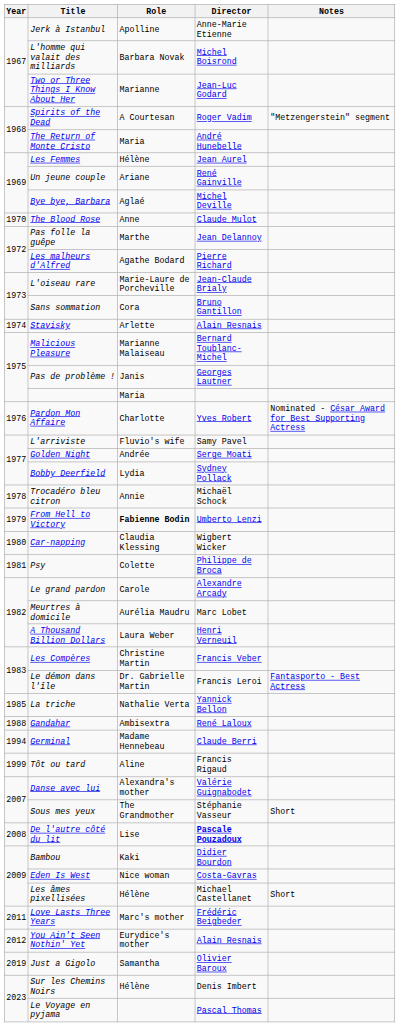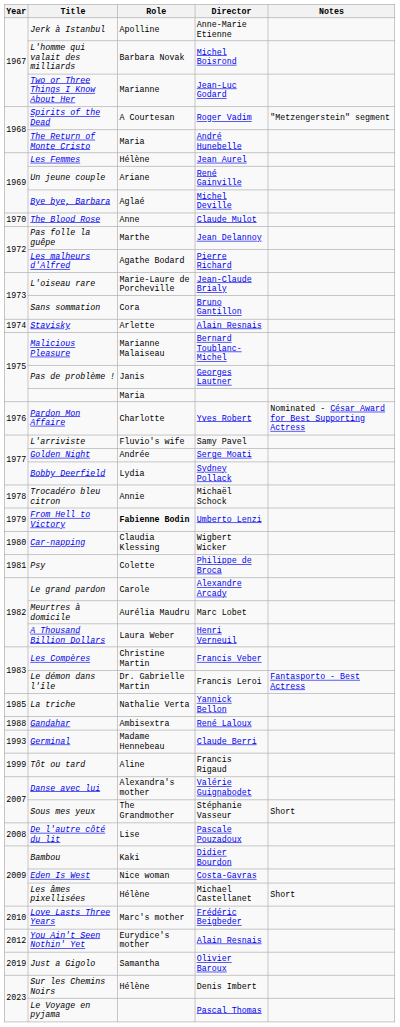 <table class="wikitable sortable">
 <tr>
 <th>Year</th>
 <th>Title</th>
 <th>Role</th>
 <th>Director</th>
 <th class="unsortable">Notes</th>
 </tr>
 <tr>
 <td rowspan=3>1967</td>
 <td><em>Jerk à Istanbul</em></td>
 <td>Apolline</td>
 <td>Anne-Marie Etienne</td>
 <td></td>
 </tr>
 <tr>
 <td><em>L'homme qui valait des milliards</em></td>
 <td>Barbara Novak</td>
 <td><a href='#'>Michel Boisrond</a></td>
 <td></td>
 </tr>
 <tr>
 <td><em><a href='#'>Two or Three Things I Know About Her</a></em></td>
 <td>Marianne</td>
 <td><a href='#'>Jean-Luc Godard</a></td>
 <td></td>
 </tr>
 <tr>
 <td rowspan=2>1968</td>
 <td><em><a href='#'>Spirits of the Dead</a></em></td>
 <td>A Courtesan</td>
 <td><a href='#'>Roger Vadim</a></td>
 <td>"Metzengerstein" segment</td>
 </tr>
 <tr>
 <td><em><a href='#'>The Return of Monte Cristo</a></em></td>
 <td>Maria</td>
 <td><a href='#'>André Hunebelle</a></td>
 <td></td>
 </tr>
 <tr>
 <td rowspan=3>1969</td>
 <td><em><a href='#'>Les Femmes</a></em></td>
 <td>Hélène</td>
 <td><a href='#'>Jean Aurel</a></td>
 <td></td>
 </tr>
 <tr>
 <td><em>Un jeune couple</em></td>
 <td>Ariane</td>
 <td><a href='#'>René Gainville</a></td>
 <td></td>
 </tr>
 <tr>
 <td><em><a href='#'>Bye bye, Barbara</a></em></td>
 <td>Aglaé</td>
 <td><a href='#'>Michel Deville</a></td>
 <td></td>
 </tr>
 <tr>
 <td>1970</td>
 <td><em><a href='#'>The Blood Rose</a></em></td>
 <td>Anne</td>
 <td><a href='#'>Claude Mulot</a></td>
 <td></td>
 </tr>
 <tr>
 <td rowspan=2>1972</td>
 <td><em>Pas folle la guêpe</em></td>
 <td>Marthe</td>
 <td><a href='#'>Jean Delannoy</a></td>
 <td></td>
 </tr>
 <tr>
 <td><em><a href='#'>Les malheurs d'Alfred</a></em></td>
 <td>Agathe Bodard</td>
 <td><a href='#'>Pierre Richard</a></td>
 <td></td>
 </tr>
 <tr>
 <td rowspan=2>1973</td>
 <td><em>L'oiseau rare</em></td>
 <td>Marie-Laure de Porcheville</td>
 <td><a href='#'>Jean-Claude Brialy</a></td>
 <td></td>
 </tr>
 <tr>
 <td><em>Sans sommation</em></td>
 <td>Cora</td>
 <td><a href='#'>Bruno Gantillon</a></td>
 <td></td>
 </tr>
 <tr>
 <td>1974</td>
 <td><em><a href='#'>Stavisky</a></em></td>
 <td>Arlette</td>
 <td><a href='#'>Alain Resnais</a></td>
 <td></td>
 </tr>
 <tr>
 <td rowspan=3>1975</td>
 <td><em><a href='#'>Malicious Pleasure</a></em></td>
 <td>Marianne Malaiseau</td>
 <td><a href='#'>Bernard Toublanc-Michel</a></td>
 <td></td>
 </tr>
 <tr>
 <td><em>Pas de problème !</em></td>
 <td>Janis</td>
 <td><a href='#'>Georges Lautner</a></td>
 <td></td>
 </tr>
 <tr>
 <td><em></em></td>
 <td>Maria</td>
 <td></td>
 <td></td>
 </tr>
 <tr>
 <td>1976</td>
 <td><em><a href='#'>Pardon Mon Affaire</a></em></td>
 <td>Charlotte</td>
 <td><a href='#'>Yves Robert</a></td>
 <td>Nominated - <a href='#'>César Award for Best Supporting Actress</a></td>
 </tr>
 <tr>
 <td rowspan=3>1977</td>
 <td><em>L'arriviste</em></td>
 <td>Fluvio's wife</td>
 <td>Samy Pavel</td>
 <td></td>
 </tr>
 <tr>
 <td><em><a href='#'>Golden Night</a></em></td>
 <td>Andrée</td>
 <td><a href='#'>Serge Moati</a></td>
 <td></td>
 </tr>
 <tr>
 <td><em><a href='#'>Bobby Deerfield</a></em></td>
 <td>Lydia</td>
 <td><a href='#'>Sydney Pollack</a></td>
 <td></td>
 </tr>
 <tr>
 <td>1978</td>
 <td><em>Trocadéro bleu citron</em></td>
 <td>Annie</td>
 <td>Michaël Schock</td>
 <td></td>
 </tr>
 <tr>
 <td>1979</td>
 <td><em><a href='#'>From Hell to Victory</a></em></td>
 <td><strong>Fabienne Bodin</strong></td>
 <td><a href='#'>Umberto Lenzi</a></td>
 <td></td>
 </tr>
 <tr>
 <td>1980</td>
 <td><em><a href='#'>Car-napping</a></em></td>
 <td>Claudia Klessing</td>
 <td>Wigbert Wicker</td>
 <td></td>
 </tr>
 <tr>
 <td>1981</td>
 <td><em>Psy</em></td>
 <td>Colette</td>
 <td><a href='#'>Philippe de Broca</a></td>
 <td></td>
 </tr>
 <tr>
 <td rowspan=3>1982</td>
 <td><em>Le grand pardon</em></td>
 <td>Carole</td>
 <td><a href='#'>Alexandre Arcady</a></td>
 <td></td>
 </tr>
 <tr>
 <td><em>Meurtres à domicile</em></td>
 <td>Aurélia Maudru</td>
 <td>Marc Lobet</td>
 <td></td>
 </tr>
 <tr>
 <td><em><a href='#'>A Thousand Billion Dollars</a></em></td>
 <td>Laura Weber</td>
 <td><a href='#'>Henri Verneuil</a></td>
 <td></td>
 </tr>
 <tr>
 <td rowspan=2>1983</td>
 <td><em><a href='#'>Les Compères</a></em></td>
 <td>Christine Martin</td>
 <td><a href='#'>Francis Veber</a></td>
 <td></td>
 </tr>
 <tr>
 <td><em>Le démon dans l'île</em></td>
 <td>Dr. Gabrielle Martin</td>
 <td>Francis Leroi</td>
 <td><a href='#'>Fantasporto - Best Actress</a></td>
 </tr>
 <tr>
 <td>1985</td>
 <td><em>La triche</em></td>
 <td>Nathalie Verta</td>
 <td><a href='#'>Yannick Bellon</a></td>
 <td></td>
 </tr>
 <tr>
 <td>1988</td>
 <td><em><a href='#'>Gandahar</a></em></td>
 <td>Ambisextra</td>
 <td><a href='#'>René Laloux</a></td>
 <td></td>
 </tr>
 <tr>
-<td>1994</td>
+<td>1993</td>
 <td><em><a href='#'>Germinal</a></em></td>
 <td>Madame Hennebeau</td>
 <td><a href='#'>Claude Berri</a></td>
 <td></td>
 </tr>
 <tr>
 <td>1999</td>
 <td><em>Tôt ou tard</em></td>
 <td>Aline</td>
 <td>Francis Rigaud</td>
 <td></td>
 </tr>
 <tr>
 <td rowspan=2>2007</td>
 <td><em><a href='#'>Danse avec lui</a></em></td>
 <td>Alexandra's mother</td>
 <td><a href='#'>Valérie Guignabodet</a></td>
 <td></td>
 </tr>
 <tr>
 <td><em>Sous mes yeux</em></td>
 <td>The Grandmother</td>
 <td>Stéphanie Vasseur</td>
 <td>Short</td>
 </tr>
 <tr>
 <td>2008</td>
 <td><em><a href='#'>De l'autre côté du lit</a></em></td>
 <td>Lise</td>
-<td><strong><a href='#'>Pascale Pouzadoux</a></strong></td>
+<td><a href='#'>Pascale Pouzadoux</a></td>
 <td></td>
 </tr>
 <tr>
 <td rowspan=3>2009</td>
 <td><em>Bambou</em></td>
 <td>Kaki</td>
 <td><a href='#'>Didier Bourdon</a></td>
 <td></td>
 </tr>
 <tr>
 <td><em><a href='#'>Eden Is West</a></em></td>
 <td>Nice woman</td>
 <td><a href='#'>Costa-Gavras</a></td>
 <td></td>
 </tr>
 <tr>
 <td><em>Les âmes pixellisées</em></td>
 <td>Hélène</td>
 <td>Michael Castellanet</td>
 <td>Short</td>
 </tr>
 <tr>
-<td>2011</td>
+<td>2010</td>
 <td><em><a href='#'>Love Lasts Three Years</a></em></td>
 <td>Marc's mother</td>
 <td><a href='#'>Frédéric Beigbeder</a></td>
 <td></td>
 </tr>
 <tr>
 <td>2012</td>
 <td><em><a href='#'>You Ain't Seen Nothin' Yet</a></em></td>
 <td>Eurydice's mother</td>
 <td><a href='#'>Alain Resnais</a></td>
 <td></td>
 </tr>
 <tr>
 <td>2019</td>
 <td><em>Just a Gigolo</em></td>
 <td>Samantha</td>
 <td><a href='#'>Olivier Baroux</a></td>
 <td></td>
 </tr>
 <tr>
 <td rowspan=2>2023</td>
 <td><em>Sur les Chemins Noirs</em></td>
 <td>Hélène</td>
 <td>Denis Imbert</td>
 <td></td>
 </tr>
 <tr>
 <td><em>Le Voyage en pyjama</em></td>
 <td></td>
 <td><a href='#'>Pascal Thomas</a></td>
 <td></td>
 </tr>
 </table>
